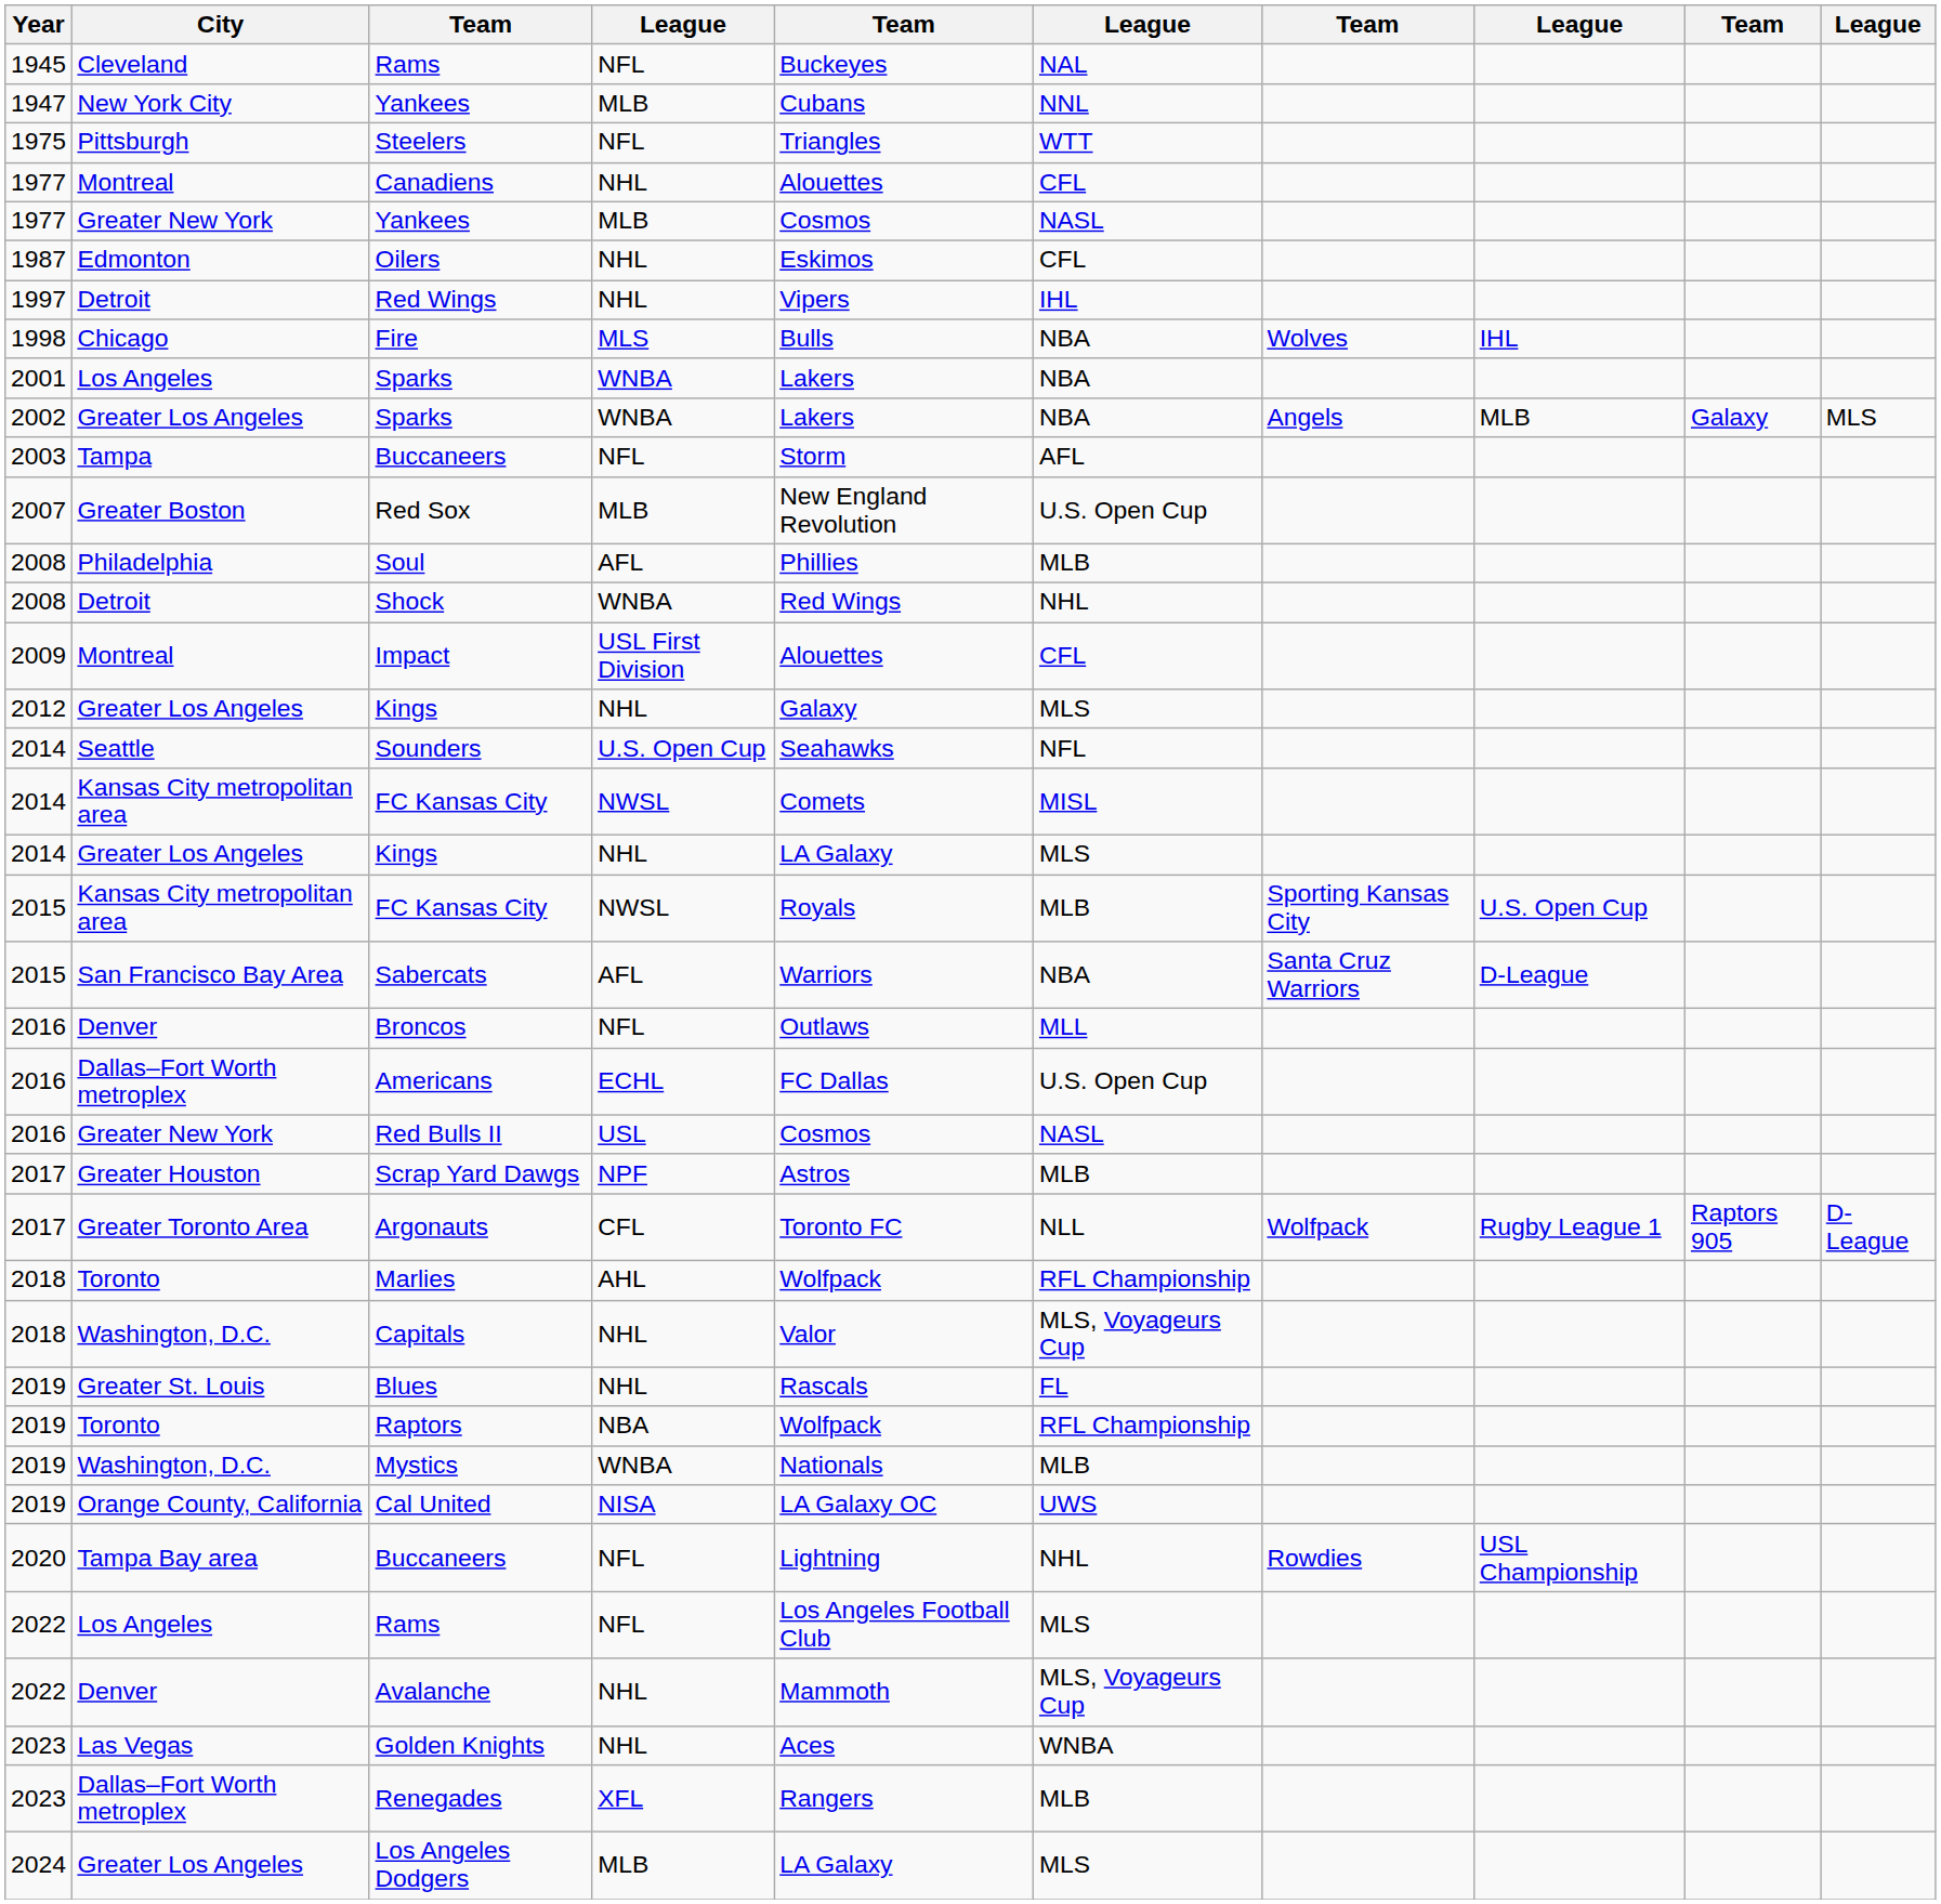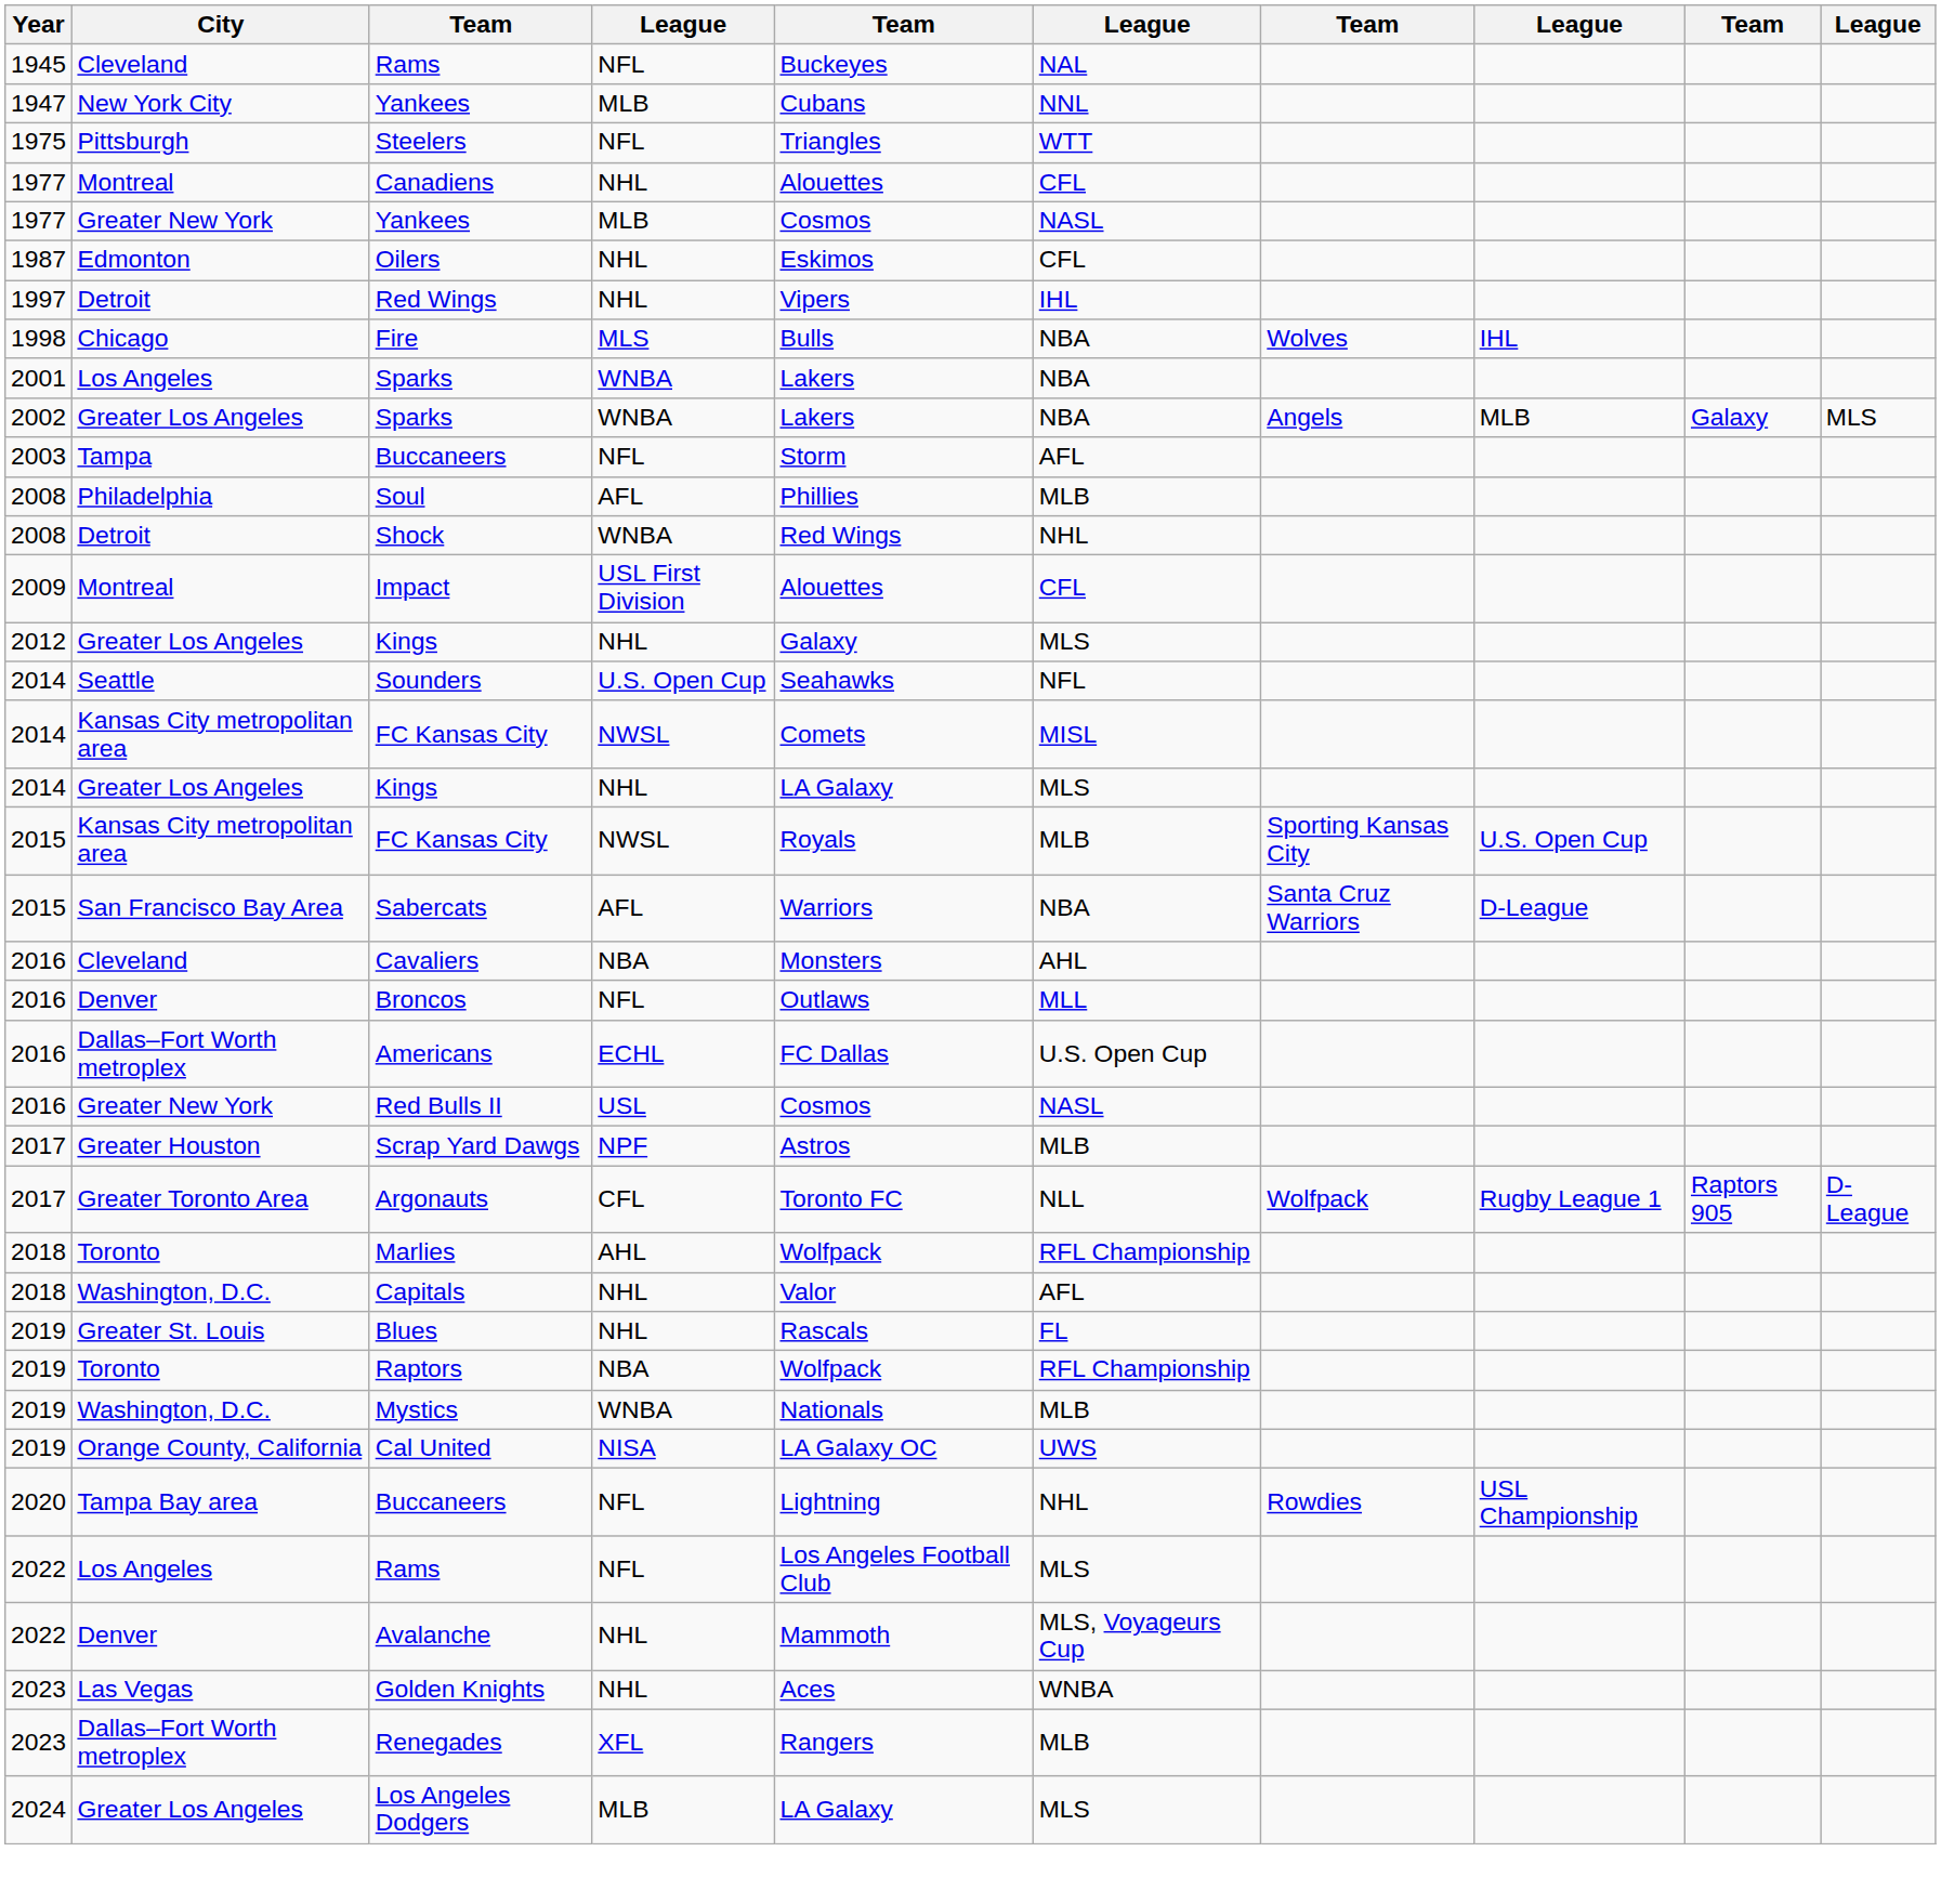 <table class="wikitable sortable">
 <tr>
 <th>Year</th>
 <th>City</th>
 <th>Team</th>
 <th>League</th>
 <th>Team</th>
 <th>League</th>
 <th>Team</th>
 <th>League</th>
 <th>Team</th>
 <th>League</th>
 </tr>
 <tr>
 <td>1945</td>
 <td><a href='#'>Cleveland</a></td>
 <td><a href='#'>Rams</a></td>
 <td>NFL</td>
 <td><a href='#'>Buckeyes</a></td>
 <td><a href='#'>NAL</a></td>
 <td></td>
 <td></td>
 <td></td>
 <td></td>
 </tr>
 <tr>
 <td>1947</td>
 <td><a href='#'>New York City</a></td>
 <td><a href='#'>Yankees</a></td>
 <td>MLB</td>
 <td><a href='#'>Cubans</a></td>
 <td><a href='#'>NNL</a></td>
 <td></td>
 <td></td>
 <td></td>
 <td></td>
 </tr>
 <tr>
 <td>1975</td>
 <td><a href='#'>Pittsburgh</a></td>
 <td><a href='#'>Steelers</a></td>
 <td>NFL</td>
 <td><a href='#'>Triangles</a></td>
 <td><a href='#'>WTT</a></td>
 <td></td>
 <td></td>
 <td></td>
 <td></td>
 </tr>
 <tr>
 <td>1977</td>
 <td><a href='#'>Montreal</a></td>
 <td><a href='#'>Canadiens</a></td>
 <td>NHL</td>
 <td><a href='#'>Alouettes</a></td>
 <td><a href='#'>CFL</a></td>
 <td></td>
 <td></td>
 <td></td>
 <td></td>
 </tr>
 <tr>
 <td>1977</td>
 <td><a href='#'>Greater New York</a></td>
 <td><a href='#'>Yankees</a></td>
 <td>MLB</td>
 <td><a href='#'>Cosmos</a></td>
 <td><a href='#'>NASL</a></td>
 <td></td>
 <td></td>
 <td></td>
 <td></td>
 </tr>
 <tr>
 <td>1987</td>
 <td><a href='#'>Edmonton</a></td>
 <td><a href='#'>Oilers</a></td>
 <td>NHL</td>
 <td><a href='#'>Eskimos</a></td>
 <td>CFL</td>
 <td></td>
 <td></td>
 <td></td>
 <td></td>
 </tr>
 <tr>
 <td>1997</td>
 <td><a href='#'>Detroit</a></td>
 <td><a href='#'>Red Wings</a></td>
 <td>NHL</td>
 <td><a href='#'>Vipers</a></td>
 <td><a href='#'>IHL</a></td>
 <td></td>
 <td></td>
 <td></td>
 <td></td>
 </tr>
 <tr>
 <td>1998</td>
 <td><a href='#'>Chicago</a></td>
 <td><a href='#'>Fire</a></td>
 <td><a href='#'>MLS</a></td>
 <td><a href='#'>Bulls</a></td>
 <td>NBA</td>
 <td><a href='#'>Wolves</a></td>
 <td><a href='#'>IHL</a></td>
 <td></td>
 <td></td>
 </tr>
 <tr>
 <td>2001</td>
 <td><a href='#'>Los Angeles</a></td>
 <td><a href='#'>Sparks</a></td>
 <td><a href='#'>WNBA</a></td>
 <td><a href='#'>Lakers</a></td>
 <td>NBA</td>
 <td></td>
 <td></td>
 <td></td>
 <td></td>
 </tr>
 <tr>
 <td>2002</td>
 <td><a href='#'>Greater Los Angeles</a></td>
 <td><a href='#'>Sparks</a></td>
 <td>WNBA</td>
 <td><a href='#'>Lakers</a></td>
 <td>NBA</td>
 <td><a href='#'>Angels</a></td>
 <td>MLB</td>
 <td><a href='#'>Galaxy</a></td>
 <td>MLS</td>
 </tr>
 <tr>
 <td>2003</td>
 <td><a href='#'>Tampa</a></td>
 <td><a href='#'>Buccaneers</a></td>
 <td>NFL</td>
 <td><a href='#'>Storm</a></td>
 <td>AFL</td>
 <td></td>
 <td></td>
 <td></td>
 <td></td>
 </tr>
 <tr>
-<td>2007</td>
-<td><a href='#'>Greater Boston</a></td>
-<td>Red Sox</td>
-<td>MLB</td>
-<td>New England Revolution</td>
-<td>U.S. Open Cup</td>
-<td></td>
-<td></td>
-<td></td>
-<td></td>
-</tr>
-<tr>
 <td>2008</td>
 <td><a href='#'>Philadelphia</a></td>
 <td><a href='#'>Soul</a></td>
 <td>AFL</td>
 <td><a href='#'>Phillies</a></td>
 <td>MLB</td>
 <td></td>
 <td></td>
 <td></td>
 <td></td>
 </tr>
 <tr>
 <td>2008</td>
 <td><a href='#'>Detroit</a></td>
 <td><a href='#'>Shock</a></td>
 <td>WNBA</td>
 <td><a href='#'>Red Wings</a></td>
 <td>NHL</td>
 <td></td>
 <td></td>
 <td></td>
 <td></td>
 </tr>
 <tr>
 <td>2009</td>
 <td><a href='#'>Montreal</a></td>
 <td><a href='#'>Impact</a></td>
 <td><a href='#'>USL First Division</a></td>
 <td><a href='#'>Alouettes</a></td>
 <td><a href='#'>CFL</a></td>
 <td></td>
 <td></td>
 <td></td>
 <td></td>
 </tr>
 <tr>
 <td>2012</td>
 <td><a href='#'>Greater Los Angeles</a></td>
 <td><a href='#'>Kings</a></td>
 <td>NHL</td>
 <td><a href='#'>Galaxy</a></td>
 <td>MLS</td>
 <td></td>
 <td></td>
 <td></td>
 <td></td>
 </tr>
 <tr>
 <td>2014</td>
 <td><a href='#'>Seattle</a></td>
 <td><a href='#'>Sounders</a></td>
 <td><a href='#'>U.S. Open Cup</a></td>
 <td><a href='#'>Seahawks</a></td>
 <td>NFL</td>
 <td></td>
 <td></td>
 <td></td>
 <td></td>
 </tr>
 <tr>
 <td>2014</td>
 <td><a href='#'>Kansas City metropolitan area</a></td>
 <td><a href='#'>FC Kansas City</a></td>
 <td><a href='#'>NWSL</a></td>
 <td><a href='#'>Comets</a></td>
 <td><a href='#'>MISL</a></td>
 <td></td>
 <td></td>
 <td></td>
 <td></td>
 </tr>
 <tr>
 <td>2014</td>
 <td><a href='#'>Greater Los Angeles</a></td>
 <td><a href='#'>Kings</a></td>
 <td>NHL</td>
 <td><a href='#'>LA Galaxy</a></td>
 <td>MLS</td>
 <td></td>
 <td></td>
 <td></td>
 <td></td>
 </tr>
 <tr>
 <td>2015</td>
 <td><a href='#'>Kansas City metropolitan area</a></td>
 <td><a href='#'>FC Kansas City</a></td>
 <td>NWSL</td>
 <td><a href='#'>Royals</a></td>
 <td>MLB</td>
 <td><a href='#'>Sporting Kansas City</a></td>
 <td><a href='#'>U.S. Open Cup</a></td>
 <td></td>
 <td></td>
 </tr>
 <tr>
 <td>2015</td>
 <td><a href='#'>San Francisco Bay Area</a></td>
 <td><a href='#'>Sabercats</a></td>
 <td>AFL</td>
 <td><a href='#'>Warriors</a></td>
 <td>NBA</td>
 <td><a href='#'>Santa Cruz Warriors</a></td>
 <td><a href='#'>D-League</a></td>
 <td></td>
 <td></td>
 </tr>
 <tr>
 <td>2016</td>
+<td><a href='#'>Cleveland</a></td>
+<td><a href='#'>Cavaliers</a></td>
+<td>NBA</td>
+<td><a href='#'>Monsters</a></td>
+<td>AHL</td>
+<td></td>
+<td></td>
+<td></td>
+<td></td>
+</tr>
+<tr>
+<td>2016</td>
 <td><a href='#'>Denver</a></td>
 <td><a href='#'>Broncos</a></td>
 <td>NFL</td>
 <td><a href='#'>Outlaws</a></td>
 <td><a href='#'>MLL</a></td>
 <td></td>
 <td></td>
 <td></td>
 <td></td>
 </tr>
 <tr>
 <td>2016</td>
 <td><a href='#'>Dallas–Fort Worth metroplex</a></td>
 <td><a href='#'>Americans</a></td>
 <td><a href='#'>ECHL</a></td>
 <td><a href='#'>FC Dallas</a></td>
 <td>U.S. Open Cup</td>
 <td></td>
 <td></td>
 <td></td>
 <td></td>
 </tr>
 <tr>
 <td>2016</td>
 <td><a href='#'>Greater New York</a></td>
 <td><a href='#'>Red Bulls II</a></td>
 <td><a href='#'>USL</a></td>
 <td><a href='#'>Cosmos</a></td>
 <td><a href='#'>NASL</a></td>
 <td></td>
 <td></td>
 <td></td>
 <td></td>
 </tr>
 <tr>
 <td>2017</td>
 <td><a href='#'>Greater Houston</a></td>
 <td><a href='#'>Scrap Yard Dawgs</a></td>
 <td><a href='#'>NPF</a></td>
 <td><a href='#'>Astros</a></td>
 <td>MLB</td>
 <td></td>
 <td></td>
 <td></td>
 <td></td>
 </tr>
 <tr>
 <td>2017</td>
 <td><a href='#'>Greater Toronto Area</a></td>
 <td><a href='#'>Argonauts</a></td>
 <td>CFL</td>
 <td><a href='#'>Toronto FC</a></td>
 <td>NLL</td>
 <td><a href='#'>Wolfpack</a></td>
 <td><a href='#'>Rugby League 1</a></td>
 <td><a href='#'>Raptors 905</a></td>
 <td><a href='#'>D-League</a></td>
 </tr>
 <tr>
 <td>2018</td>
 <td><a href='#'>Toronto</a></td>
 <td><a href='#'>Marlies</a></td>
 <td>AHL</td>
 <td><a href='#'>Wolfpack</a></td>
 <td><a href='#'>RFL Championship</a></td>
 <td></td>
 <td></td>
 <td></td>
 <td></td>
 </tr>
 <tr>
 <td>2018</td>
 <td><a href='#'>Washington, D.C.</a></td>
 <td><a href='#'>Capitals</a></td>
 <td>NHL</td>
 <td><a href='#'>Valor</a></td>
-<td>MLS, <a href='#'>Voyageurs Cup</a></td>
+<td>AFL</td>
 <td></td>
 <td></td>
 <td></td>
 <td></td>
 </tr>
 <tr>
 <td>2019</td>
 <td><a href='#'>Greater St. Louis</a></td>
 <td><a href='#'>Blues</a></td>
 <td>NHL</td>
 <td><a href='#'>Rascals</a></td>
 <td><a href='#'>FL</a></td>
 <td></td>
 <td></td>
 <td></td>
 <td></td>
 </tr>
 <tr>
 <td>2019</td>
 <td><a href='#'>Toronto</a></td>
 <td><a href='#'>Raptors</a></td>
 <td>NBA</td>
 <td><a href='#'>Wolfpack</a></td>
 <td><a href='#'>RFL Championship</a></td>
 <td></td>
 <td></td>
 <td></td>
 <td></td>
 </tr>
 <tr>
 <td>2019</td>
 <td><a href='#'>Washington, D.C.</a></td>
 <td><a href='#'>Mystics</a></td>
 <td>WNBA</td>
 <td><a href='#'>Nationals</a></td>
 <td>MLB</td>
 <td></td>
 <td></td>
 <td></td>
 <td></td>
 </tr>
 <tr>
 <td>2019</td>
 <td><a href='#'>Orange County, California</a></td>
 <td><a href='#'>Cal United</a></td>
 <td><a href='#'>NISA</a></td>
 <td><a href='#'>LA Galaxy OC</a></td>
 <td><a href='#'>UWS</a></td>
 <td></td>
 <td></td>
 <td></td>
 <td></td>
 </tr>
 <tr>
 <td>2020</td>
 <td><a href='#'>Tampa Bay area</a></td>
 <td><a href='#'>Buccaneers</a></td>
 <td>NFL</td>
 <td><a href='#'>Lightning</a></td>
 <td>NHL</td>
 <td><a href='#'>Rowdies</a></td>
 <td><a href='#'>USL Championship</a></td>
 <td></td>
 <td></td>
 </tr>
 <tr>
 <td>2022</td>
 <td><a href='#'>Los Angeles</a></td>
 <td><a href='#'>Rams</a></td>
 <td>NFL</td>
 <td><a href='#'>Los Angeles Football Club</a></td>
 <td>MLS</td>
 <td></td>
 <td></td>
 <td></td>
 <td></td>
 </tr>
 <tr>
 <td>2022</td>
 <td><a href='#'>Denver</a></td>
 <td><a href='#'>Avalanche</a></td>
 <td>NHL</td>
 <td><a href='#'>Mammoth</a></td>
 <td>MLS, <a href='#'>Voyageurs Cup</a></td>
 <td></td>
 <td></td>
 <td></td>
 <td></td>
 </tr>
 <tr>
 <td>2023</td>
 <td><a href='#'>Las Vegas</a></td>
 <td><a href='#'>Golden Knights</a></td>
 <td>NHL</td>
 <td><a href='#'>Aces</a></td>
 <td>WNBA</td>
 <td></td>
 <td></td>
 <td></td>
 <td></td>
 </tr>
 <tr>
 <td>2023</td>
 <td><a href='#'>Dallas–Fort Worth metroplex</a></td>
 <td><a href='#'>Renegades</a></td>
 <td><a href='#'>XFL</a></td>
 <td><a href='#'>Rangers</a></td>
 <td>MLB</td>
 <td></td>
 <td></td>
 <td></td>
 <td></td>
 </tr>
 <tr>
 <td>2024</td>
 <td><a href='#'>Greater Los Angeles</a></td>
 <td><a href='#'>Los Angeles Dodgers</a></td>
 <td>MLB</td>
 <td><a href='#'>LA Galaxy</a></td>
 <td>MLS</td>
 <td></td>
 <td></td>
 <td></td>
 <td></td>
 </tr>
 </table>
